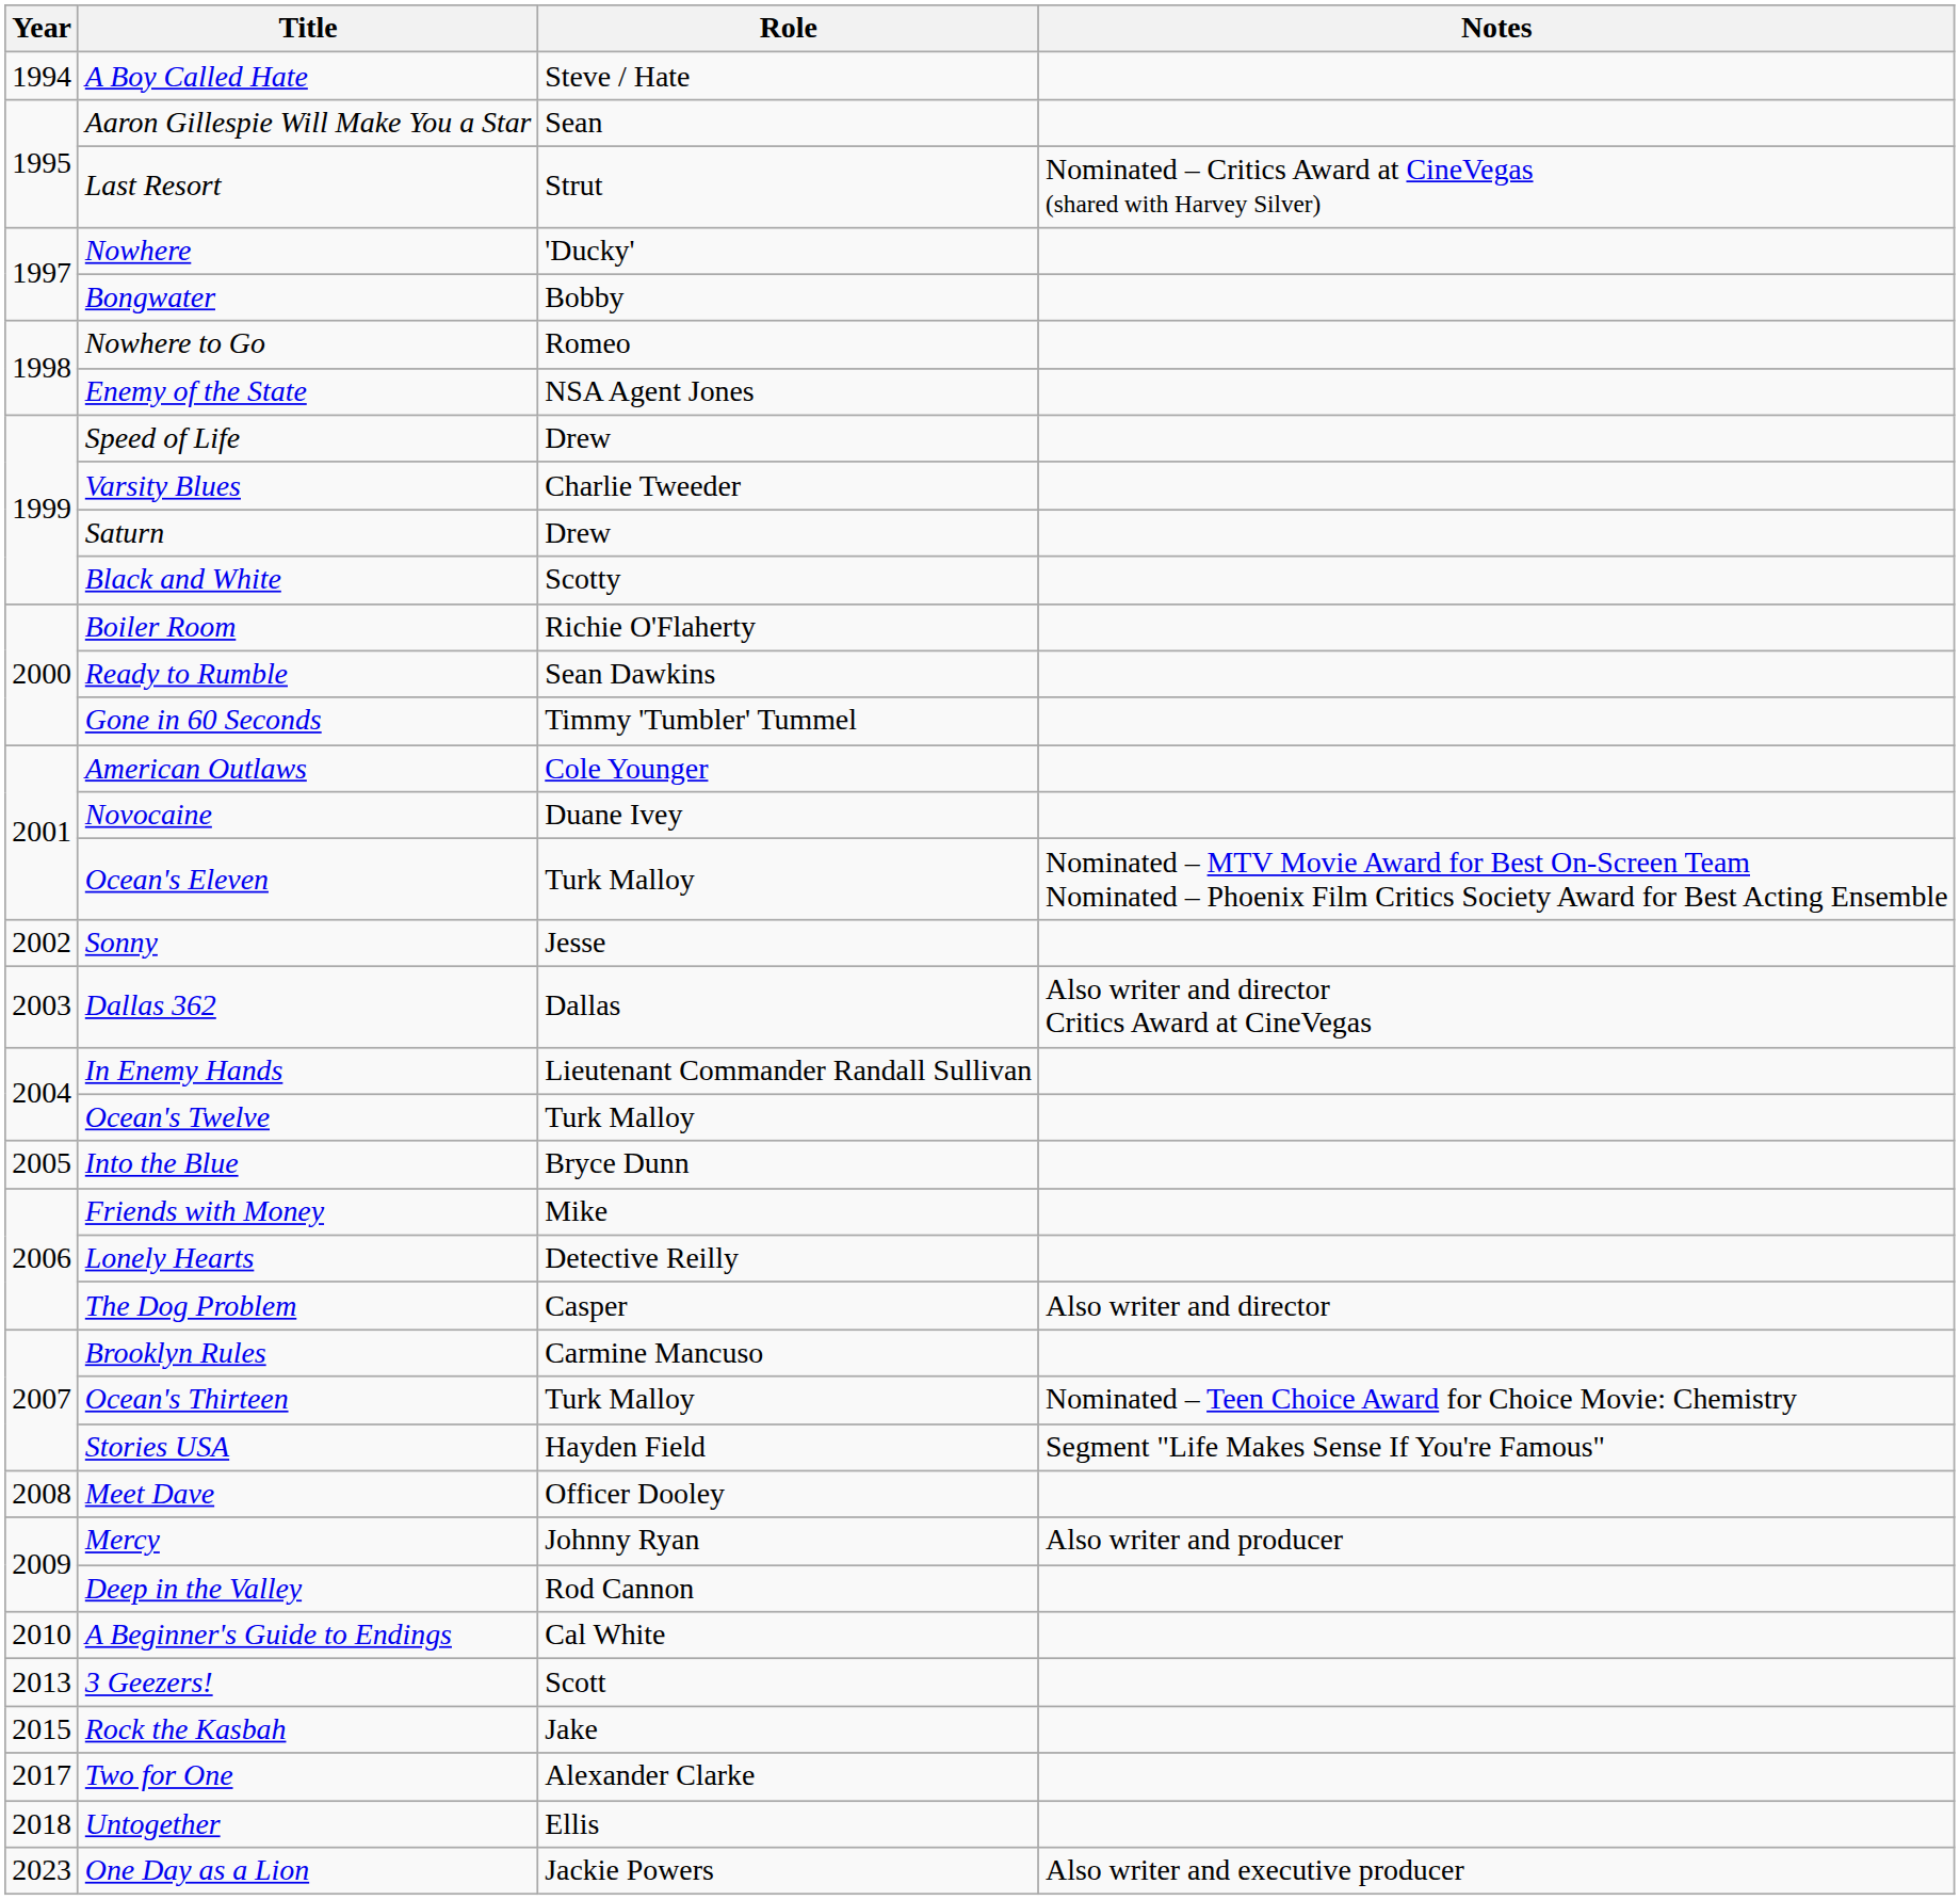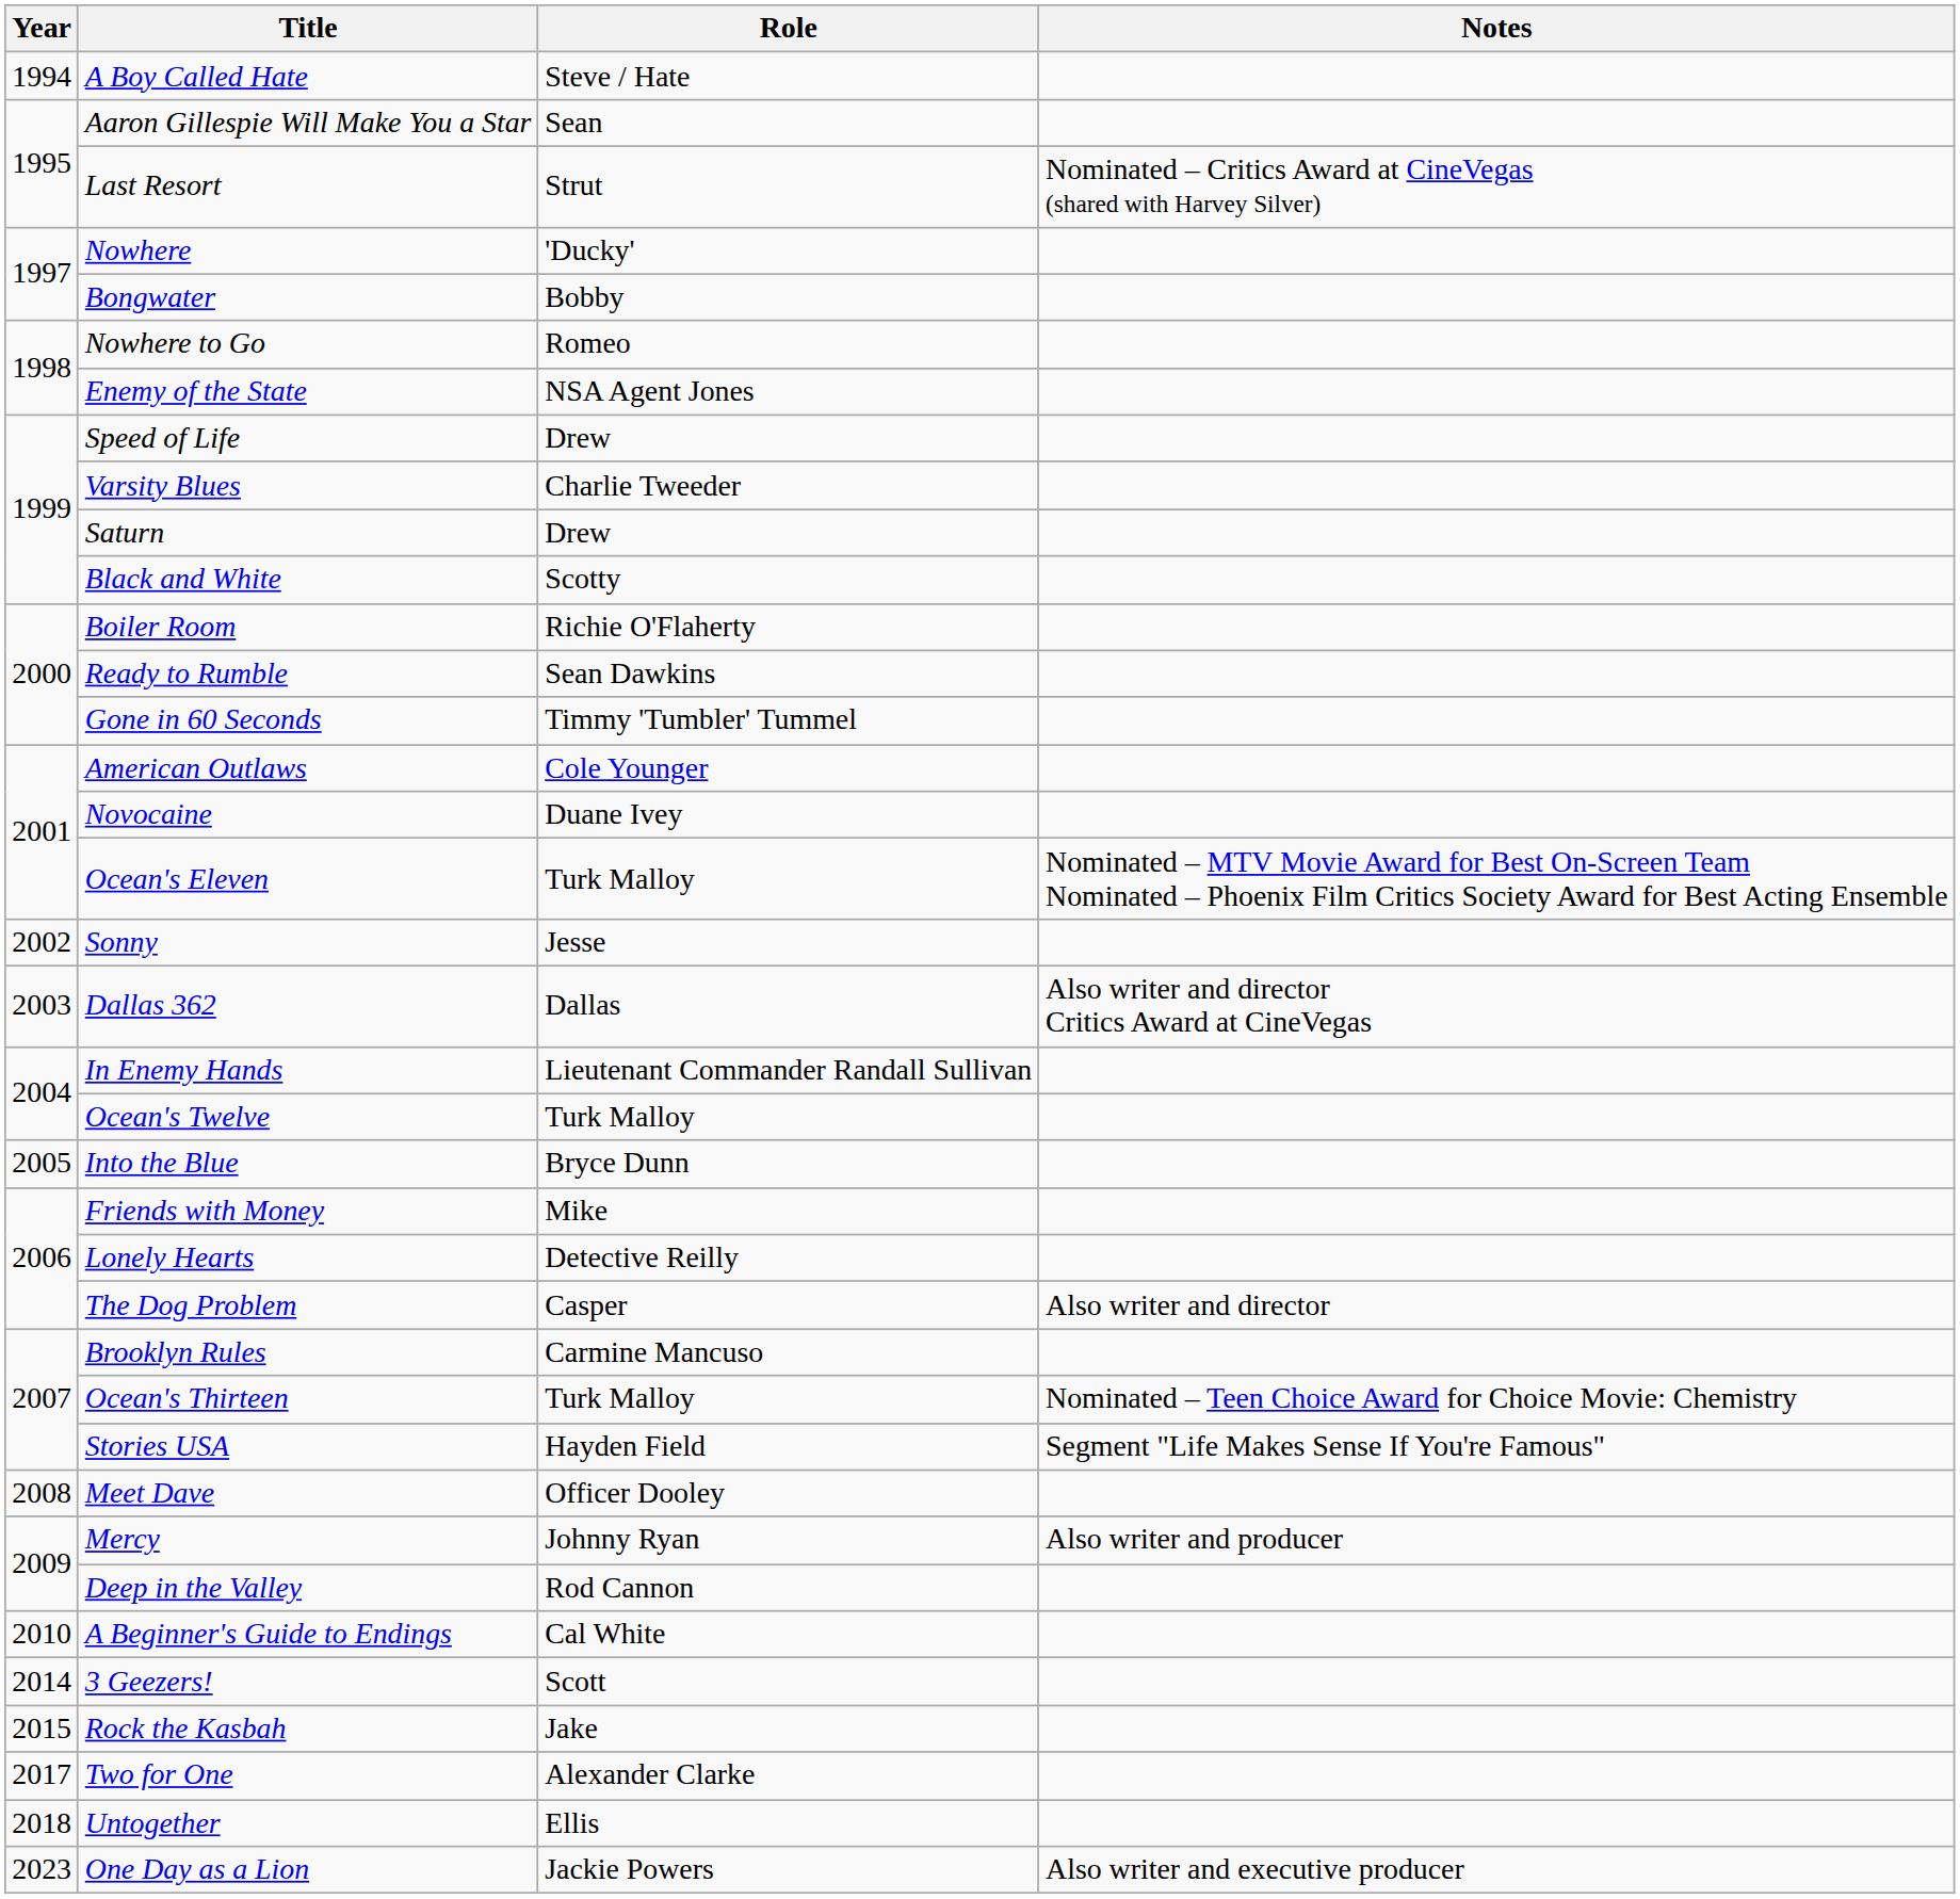 <table class="wikitable sortable">
 <tr>
 <th>Year</th>
 <th>Title</th>
 <th>Role</th>
 <th class="unsortable">Notes</th>
 </tr>
 <tr>
 <td>1994</td>
 <td><em><a href='#'>A Boy Called Hate</a></em></td>
 <td>Steve / Hate</td>
 <td></td>
 </tr>
 <tr>
 <td rowspan="2">1995</td>
 <td><em>Aaron Gillespie Will Make You a Star</em></td>
 <td>Sean</td>
 <td></td>
 </tr>
 <tr>
 <td><em>Last Resort</em></td>
 <td>Strut</td>
 <td>Nominated – Critics Award at <a href='#'>CineVegas</a><br><small>(shared with Harvey Silver)</small></td>
 </tr>
 <tr>
 <td rowspan="2">1997</td>
 <td><em><a href='#'>Nowhere</a></em></td>
 <td>'Ducky'</td>
 <td></td>
 </tr>
 <tr>
 <td><em><a href='#'>Bongwater</a></em></td>
 <td>Bobby</td>
 <td></td>
 </tr>
 <tr>
 <td rowspan="2">1998</td>
 <td><em>Nowhere to Go</em></td>
 <td>Romeo</td>
 <td></td>
 </tr>
 <tr>
 <td><em><a href='#'>Enemy of the State</a></em></td>
 <td>NSA Agent Jones</td>
 <td></td>
 </tr>
 <tr>
 <td rowspan="4">1999</td>
 <td><em>Speed of Life</em></td>
 <td>Drew</td>
 <td></td>
 </tr>
 <tr>
 <td><em><a href='#'>Varsity Blues</a></em></td>
 <td>Charlie Tweeder</td>
 <td></td>
 </tr>
 <tr>
 <td><em>Saturn</em></td>
 <td>Drew</td>
 <td></td>
 </tr>
 <tr>
 <td><em><a href='#'>Black and White</a></em></td>
 <td>Scotty</td>
 <td></td>
 </tr>
 <tr>
 <td rowspan="3">2000</td>
 <td><em><a href='#'>Boiler Room</a></em></td>
 <td>Richie O'Flaherty</td>
 <td></td>
 </tr>
 <tr>
 <td><em><a href='#'>Ready to Rumble</a></em></td>
 <td>Sean Dawkins</td>
 <td></td>
 </tr>
 <tr>
 <td><em><a href='#'>Gone in 60 Seconds</a></em></td>
 <td>Timmy 'Tumbler' Tummel</td>
 <td></td>
 </tr>
 <tr>
 <td rowspan="3">2001</td>
 <td><em><a href='#'>American Outlaws</a></em></td>
 <td><a href='#'>Cole Younger</a></td>
 <td></td>
 </tr>
 <tr>
 <td><em><a href='#'>Novocaine</a></em></td>
 <td>Duane Ivey</td>
 <td></td>
 </tr>
 <tr>
 <td><em><a href='#'>Ocean's Eleven</a></em></td>
 <td>Turk Malloy</td>
 <td>Nominated – <a href='#'>MTV Movie Award for Best On-Screen Team</a><br>Nominated – Phoenix Film Critics Society Award for Best Acting Ensemble</td>
 </tr>
 <tr>
 <td>2002</td>
 <td><em><a href='#'>Sonny</a></em></td>
 <td>Jesse</td>
 <td></td>
 </tr>
 <tr>
 <td>2003</td>
 <td><em><a href='#'>Dallas 362</a></em></td>
 <td>Dallas</td>
 <td>Also writer and director<br>Critics Award at CineVegas</td>
 </tr>
 <tr>
 <td rowspan="2">2004</td>
 <td><em><a href='#'>In Enemy Hands</a></em></td>
 <td>Lieutenant Commander Randall Sullivan</td>
 <td></td>
 </tr>
 <tr>
 <td><em><a href='#'>Ocean's Twelve</a></em></td>
 <td>Turk Malloy</td>
 <td></td>
 </tr>
 <tr>
 <td>2005</td>
 <td><em><a href='#'>Into the Blue</a></em></td>
 <td>Bryce Dunn</td>
 <td></td>
 </tr>
 <tr>
 <td rowspan="3">2006</td>
 <td><em><a href='#'>Friends with Money</a></em></td>
 <td>Mike</td>
 <td></td>
 </tr>
 <tr>
 <td><em><a href='#'>Lonely Hearts</a></em></td>
 <td>Detective Reilly</td>
 <td></td>
 </tr>
 <tr>
 <td><em><a href='#'>The Dog Problem</a></em></td>
 <td>Casper</td>
 <td>Also writer and director</td>
 </tr>
 <tr>
 <td rowspan="3">2007</td>
 <td><em><a href='#'>Brooklyn Rules</a></em></td>
 <td>Carmine Mancuso</td>
 <td></td>
 </tr>
 <tr>
 <td><em><a href='#'>Ocean's Thirteen</a></em></td>
 <td>Turk Malloy</td>
 <td>Nominated – <a href='#'>Teen Choice Award</a> for Choice Movie: Chemistry</td>
 </tr>
 <tr>
 <td><em><a href='#'>Stories USA</a></em></td>
 <td>Hayden Field</td>
 <td>Segment "Life Makes Sense If You're Famous"</td>
 </tr>
 <tr>
 <td>2008</td>
 <td><em><a href='#'>Meet Dave</a></em></td>
 <td>Officer Dooley</td>
 <td></td>
 </tr>
 <tr>
 <td rowspan="2">2009</td>
 <td><em><a href='#'>Mercy</a></em></td>
 <td>Johnny Ryan</td>
 <td>Also writer and producer</td>
 </tr>
 <tr>
 <td><em><a href='#'>Deep in the Valley</a></em></td>
 <td>Rod Cannon</td>
 <td></td>
 </tr>
 <tr>
 <td>2010</td>
 <td><em><a href='#'>A Beginner's Guide to Endings</a></em></td>
 <td>Cal White</td>
 <td></td>
 </tr>
 <tr>
-<td>2013</td>
+<td>2014</td>
 <td><em><a href='#'>3 Geezers!</a></em></td>
 <td>Scott</td>
 <td></td>
 </tr>
 <tr>
 <td>2015</td>
 <td><em><a href='#'>Rock the Kasbah</a></em></td>
 <td>Jake</td>
 <td></td>
 </tr>
 <tr>
 <td>2017</td>
 <td><em><a href='#'>Two for One</a></em></td>
 <td>Alexander Clarke</td>
 <td></td>
 </tr>
 <tr>
 <td>2018</td>
 <td><em><a href='#'>Untogether</a></em></td>
 <td>Ellis</td>
 <td></td>
 </tr>
 <tr>
 <td>2023</td>
 <td><em><a href='#'>One Day as a Lion</a></em></td>
 <td>Jackie Powers</td>
 <td>Also writer and executive producer</td>
 </tr>
 </table>
